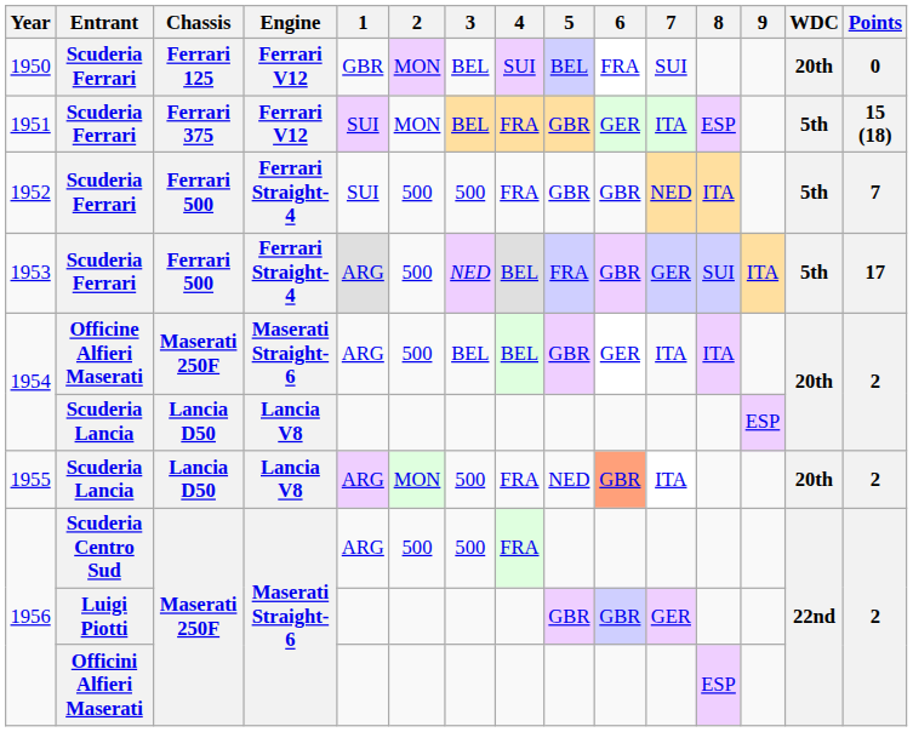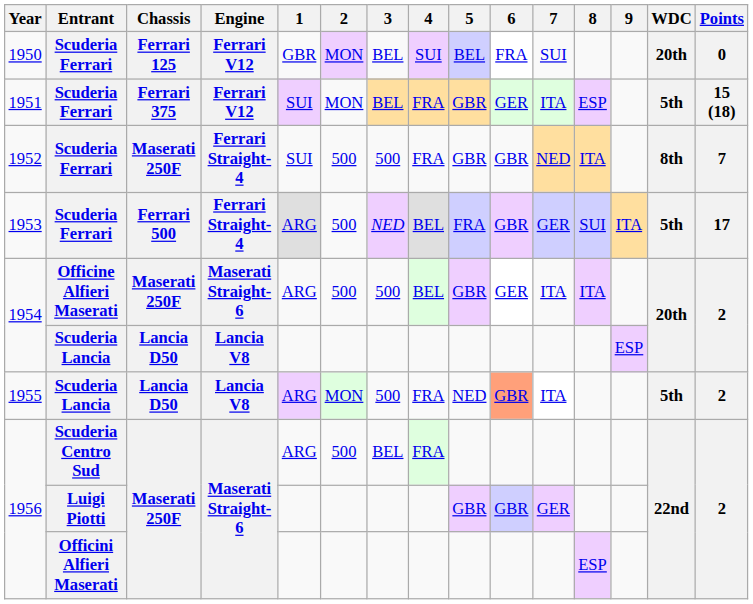 <table class="wikitable" style="text-align:center; font-size:85%">
 <tr>
 <th>Year</th>
 <th>Entrant</th>
 <th>Chassis</th>
 <th>Engine</th>
 <th>1</th>
 <th>2</th>
 <th>3</th>
 <th>4</th>
 <th>5</th>
 <th>6</th>
 <th>7</th>
 <th>8</th>
 <th>9</th>
 <th>WDC</th>
 <th><a href='#'>Points</a></th>
 </tr>
 <tr>
 <td><a href='#'>1950</a></td>
 <th><a href='#'>Scuderia Ferrari</a></th>
 <th><a href='#'>Ferrari</a> <a href='#'>125</a></th>
 <th><a href='#'>Ferrari</a> <a href='#'>V12</a></th>
 <td><a href='#'>GBR</a><br></td>
 <td style="background:#EFCFFF;"><a href='#'>MON</a><br></td>
 <td><a href='#'>BEL</a><br></td>
 <td style="background:#EFCFFF;"><a href='#'>SUI</a><br></td>
 <td style="background:#CFCFFF;"><a href='#'>BEL</a><br></td>
 <td style="background:#FFFFFF;"><a href='#'>FRA</a><br></td>
 <td><a href='#'>SUI</a><br></td>
 <td></td>
 <td></td>
 <th>20th</th>
 <th>0</th>
 </tr>
 <tr>
 <td><a href='#'>1951</a></td>
 <th><a href='#'>Scuderia Ferrari</a></th>
 <th><a href='#'>Ferrari</a> <a href='#'>375</a></th>
 <th><a href='#'>Ferrari</a> <a href='#'>V12</a></th>
 <td style="background:#EFCFFF;"><a href='#'>SUI</a><br></td>
 <td><a href='#'>MON</a><br></td>
 <td style="background:#FFDF9F;"><a href='#'>BEL</a><br></td>
 <td style="background:#FFDF9F;"><a href='#'>FRA</a><br></td>
 <td style="background:#FFDF9F;"><a href='#'>GBR</a><br></td>
 <td style="background:#DFFFDF;"><a href='#'>GER</a><br></td>
 <td style="background:#DFFFDF;"><a href='#'>ITA</a><br></td>
 <td style="background:#EFCFFF;"><a href='#'>ESP</a><br></td>
 <td></td>
 <th>5th</th>
 <th>15 (18)</th>
 </tr>
 <tr>
 <td><a href='#'>1952</a></td>
 <th><a href='#'>Scuderia Ferrari</a></th>
-<th><a href='#'>Ferrari</a> <a href='#'>500</a></th>
+<th><a href='#'>Maserati</a> <a href='#'>250F</a></th>
 <th><a href='#'>Ferrari</a> <a href='#'>Straight-4</a></th>
 <td><a href='#'>SUI</a><br></td>
 <td><a href='#'>500</a><br></td>
 <td><a href='#'>500</a><br></td>
 <td><a href='#'>FRA</a><br></td>
 <td><a href='#'>GBR</a><br></td>
 <td><a href='#'>GBR</a><br></td>
 <td style="background:#FFDF9F;"><a href='#'>NED</a><br></td>
 <td style="background:#FFDF9F;"><a href='#'>ITA</a><br></td>
 <td></td>
-<th>5th</th>
+<th>8th</th>
 <th>7</th>
 </tr>
 <tr>
 <td><a href='#'>1953</a></td>
 <th><a href='#'>Scuderia Ferrari</a></th>
 <th><a href='#'>Ferrari</a> <a href='#'>500</a></th>
 <th><a href='#'>Ferrari</a> <a href='#'>Straight-4</a></th>
 <td style="background:#DFDFDF;"><a href='#'>ARG</a><br></td>
 <td><a href='#'>500</a><br></td>
 <td style="background:#EFCFFF;"><em><a href='#'>NED</a></em><br></td>
 <td style="background:#DFDFDF;"><a href='#'>BEL</a><br></td>
 <td style="background:#CFCFFF;"><a href='#'>FRA</a><br></td>
 <td style="background:#EFCFFF;"><a href='#'>GBR</a><br></td>
 <td style="background:#CFCFFF;"><a href='#'>GER</a><br></td>
 <td style="background:#CFCFFF;"><a href='#'>SUI</a><br></td>
 <td style="background:#FFDF9F;"><a href='#'>ITA</a><br></td>
 <th>5th</th>
 <th>17</th>
 </tr>
 <tr>
 <td rowspan="2"><a href='#'>1954</a></td>
 <th><a href='#'>Officine Alfieri Maserati</a></th>
 <th><a href='#'>Maserati</a> <a href='#'>250F</a></th>
 <th><a href='#'>Maserati</a><br><a href='#'>Straight-6</a></th>
 <td><a href='#'>ARG</a><br></td>
 <td><a href='#'>500</a><br></td>
-<td><a href='#'>BEL</a><br></td>
+<td><a href='#'>500</a><br></td>
 <td style="background:#DFFFDF;"><a href='#'>BEL</a><br></td>
 <td style="background:#EFCFFF;"><a href='#'>GBR</a><br></td>
 <td style="background:#FFFFFF;"><a href='#'>GER</a><br></td>
 <td><a href='#'>ITA</a><br></td>
 <td style="background:#EFCFFF;"><a href='#'>ITA</a><br></td>
 <td></td>
 <th rowspan="2">20th</th>
 <th rowspan="2">2</th>
 </tr>
 <tr>
 <th><a href='#'>Scuderia Lancia</a></th>
 <th><a href='#'>Lancia</a> <a href='#'>D50</a></th>
 <th><a href='#'>Lancia</a> <a href='#'>V8</a></th>
 <td></td>
 <td></td>
 <td></td>
 <td></td>
 <td></td>
 <td></td>
 <td></td>
 <td></td>
 <td style="background:#EFCFFF;"><a href='#'>ESP</a><br></td>
 </tr>
 <tr>
 <td><a href='#'>1955</a></td>
 <th><a href='#'>Scuderia Lancia</a></th>
 <th><a href='#'>Lancia</a> <a href='#'>D50</a></th>
 <th><a href='#'>Lancia</a> <a href='#'>V8</a></th>
 <td style="background:#EFCFFF;"><a href='#'>ARG</a><br></td>
 <td style="background:#DFFFDF;"><a href='#'>MON</a><br></td>
 <td><a href='#'>500</a><br></td>
 <td><a href='#'>FRA</a><br></td>
 <td><a href='#'>NED</a><br></td>
 <td style="background: lightsalmon;"><a href='#'>GBR</a><br></td>
 <td style="background:#FFFFFF;"><a href='#'>ITA</a><br></td>
 <td></td>
 <td></td>
-<th>20th</th>
+<th>5th</th>
 <th>2</th>
 </tr>
 <tr>
 <td rowspan="3"><a href='#'>1956</a></td>
 <th><a href='#'>Scuderia Centro Sud</a></th>
 <th rowspan="3"><a href='#'>Maserati</a><br><a href='#'>250F</a></th>
 <th rowspan="3"><a href='#'>Maserati</a><br><a href='#'>Straight-6</a></th>
 <td><a href='#'>ARG</a><br></td>
 <td><a href='#'>500</a><br></td>
-<td><a href='#'>500</a><br></td>
+<td><a href='#'>BEL</a><br></td>
 <td style="background:#DFFFDF;"><a href='#'>FRA</a><br></td>
 <td></td>
 <td></td>
 <td></td>
 <td></td>
 <td></td>
 <th rowspan="3">22nd</th>
 <th rowspan="3">2</th>
 </tr>
 <tr>
 <th><a href='#'>Luigi Piotti</a></th>
 <td></td>
 <td></td>
 <td></td>
 <td></td>
 <td style="background:#EFCFFF;"><a href='#'>GBR</a><br></td>
 <td style="background:#CFCFFF;"><a href='#'>GBR</a><br></td>
 <td style="background:#EFCFFF;"><a href='#'>GER</a><br></td>
 <td></td>
 <td></td>
 </tr>
 <tr>
 <th><a href='#'>Officini Alfieri Maserati</a></th>
 <td></td>
 <td></td>
 <td></td>
 <td></td>
 <td></td>
 <td></td>
 <td></td>
 <td style="background:#EFCFFF;"><a href='#'>ESP</a><br></td>
 <td></td>
 </tr>
 </table>
